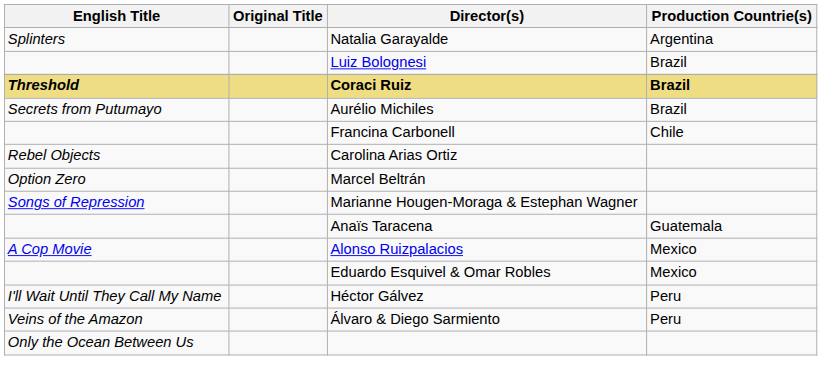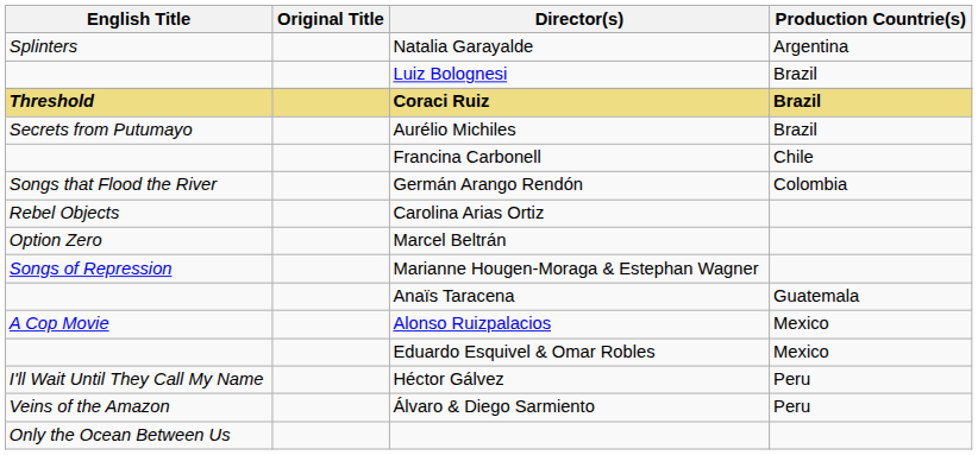 <table class="sortable wikitable" style="width:100%; margin-bottom:4px" cellpadding="5">
 <tr>
 <th scope="col">English Title</th>
 <th scope="col">Original Title</th>
 <th scope="col">Director(s)</th>
 <th scope="col">Production Countrie(s)</th>
 </tr>
 <tr>
 <td><em>Splinters</em></td>
 <td></td>
 <td>Natalia Garayalde</td>
 <td>Argentina</td>
 </tr>
 <tr>
 <td></td>
 <td></td>
 <td><a href='#'>Luiz Bolognesi</a></td>
 <td>Brazil</td>
 </tr>
 <tr>
 </tr>
 <tr style="background:#EEDD82">
 <td><strong><em>Threshold</em></strong></td>
 <td><strong></strong></td>
 <td><strong>Coraci Ruiz</strong></td>
 <td><strong>Brazil</strong></td>
 </tr>
 <tr>
 <td><em>Secrets from Putumayo</em></td>
 <td></td>
 <td>Aurélio Michiles</td>
 <td>Brazil</td>
 </tr>
 <tr>
 <td></td>
 <td></td>
 <td>Francina Carbonell</td>
 <td>Chile</td>
+</tr>
+<tr>
+<td><em>Songs that Flood the River</em></td>
+<td></td>
+<td>Germán Arango Rendón</td>
+<td>Colombia</td>
 </tr>
 <tr>
 <td><em>Rebel Objects</em></td>
 <td></td>
 <td>Carolina Arias Ortiz</td>
 <td></td>
 </tr>
 <tr>
 <td><em>Option Zero</em></td>
 <td></td>
 <td>Marcel Beltrán</td>
 <td></td>
 </tr>
 <tr>
 <td><em><a href='#'>Songs of Repression</a></em></td>
 <td></td>
 <td>Marianne Hougen-Moraga & Estephan Wagner</td>
 <td></td>
 </tr>
 <tr>
 <td></td>
 <td></td>
 <td>Anaïs Taracena</td>
 <td>Guatemala</td>
 </tr>
 <tr>
 <td><em><a href='#'>A Cop Movie</a></em></td>
 <td></td>
 <td><a href='#'>Alonso Ruizpalacios</a></td>
 <td>Mexico</td>
 </tr>
 <tr>
 <td></td>
 <td></td>
 <td>Eduardo Esquivel & Omar Robles</td>
 <td>Mexico</td>
 </tr>
 <tr>
 <td><em>I'll Wait Until They Call My Name</em></td>
 <td></td>
 <td>Héctor Gálvez</td>
 <td>Peru</td>
 </tr>
 <tr>
 <td><em>Veins of the Amazon</em></td>
 <td></td>
 <td>Álvaro & Diego Sarmiento</td>
 <td>Peru</td>
 </tr>
 <tr>
 <td><em>Only the Ocean Between Us</em></td>
 <td></td>
 <td></td>
 <td></td>
 </tr>
 </table>
